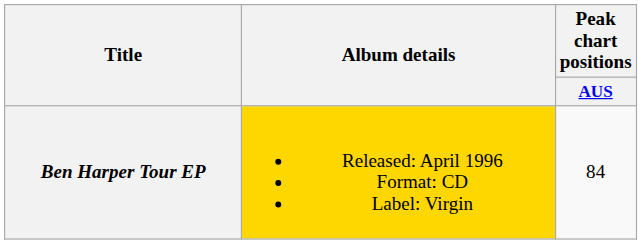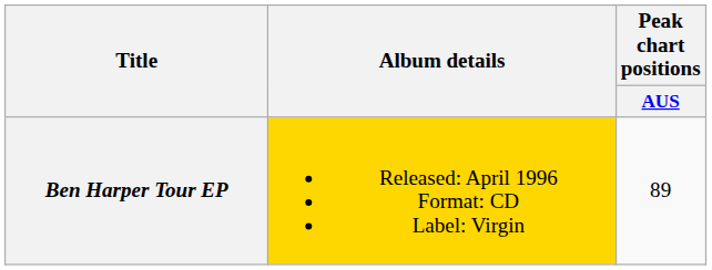 <table class="wikitable plainrowheaders" style="text-align:center;" border="1">
 <tr>
 <th scope="col" rowspan="2" style="width:12em;">Title</th>
 <th scope="col" rowspan="2" style="width:16em;">Album details</th>
 <th scope="col" colspan="1">Peak chart positions</th>
 </tr>
 <tr>
 <th scope="col" style="width:3em;font-size:90%;"><a href='#'>AUS</a><br></th>
 </tr>
 <tr>
 <th scope="row"><em>Ben Harper Tour EP</em></th>
 <td style="background: gold;"><br><ul><li>Released: April 1996</li><li>Format: CD</li><li>Label: Virgin</li></ul></td>
-<td>84</td>
+<td>89</td>
 </tr>
 </table>
